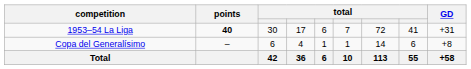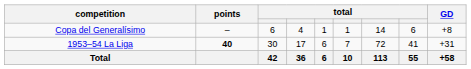 <table class="wikitable" style="font-size:90%;width:60%;float:left;text-align:center;">
 <tr>
 <th rowspan="2">competition</th>
 <th rowspan="2">points</th>
 <th colspan="6">total</th>
 <th rowspan="2"><a href='#'>GD</a></th>
 </tr>
 <tr>
 <th></th>
 <th></th>
 <th></th>
 <th></th>
 <th></th>
 <th></th>
 </tr>
 <tr>
+<td><a href='#'>Copa del Generalísimo</a></td>
+<td>–</td>
+<td>6</td>
+<td>4</td>
+<td>1</td>
+<td>1</td>
+<td>14</td>
+<td>6</td>
+<td>+8</td>
+</tr>
+<tr>
 <td><a href='#'>1953–54 La Liga</a></td>
 <td><strong>40</strong></td>
 <td>30</td>
 <td>17</td>
 <td>6</td>
 <td>7</td>
 <td>72</td>
 <td>41</td>
 <td>+31</td>
-</tr>
-<tr>
-<td><a href='#'>Copa del Generalísimo</a></td>
-<td>–</td>
-<td>6</td>
-<td>4</td>
-<td>1</td>
-<td>1</td>
-<td>14</td>
-<td>6</td>
-<td>+8</td>
 </tr>
 <tr>
 <th>Total</th>
 <th></th>
 <th>42</th>
 <th>36</th>
 <th>6</th>
 <th>10</th>
 <th>113</th>
 <th>55</th>
 <th>+58</th>
 </tr>
 </table>
